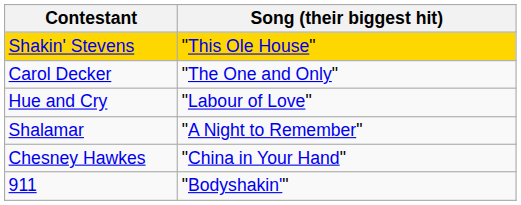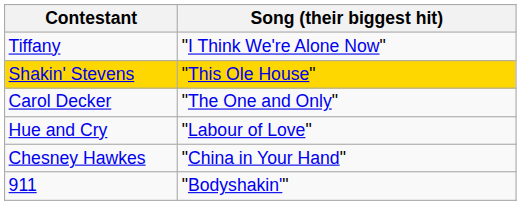 <table class="wikitable">
 <tr>
 <th style="width:150px;">Contestant</th>
 <th style="width:300px;">Song (their biggest hit)</th>
+</tr>
+<tr>
+<td><a href='#'>Tiffany</a></td>
+<td>"<a href='#'>I Think We're Alone Now</a>"</td>
 </tr>
 <tr style="background:gold;">
 <td><a href='#'>Shakin' Stevens</a></td>
 <td>"<a href='#'>This Ole House</a>"</td>
 </tr>
 <tr>
 <td><a href='#'>Carol Decker</a></td>
 <td>"<a href='#'>The One and Only</a>"</td>
 </tr>
 <tr>
 <td><a href='#'>Hue and Cry</a></td>
 <td>"<a href='#'>Labour of Love</a>"</td>
 </tr>
 <tr>
-<td><a href='#'>Shalamar</a></td>
-<td>"<a href='#'>A Night to Remember</a>"</td>
-</tr>
-<tr>
 <td><a href='#'>Chesney Hawkes</a></td>
 <td>"<a href='#'>China in Your Hand</a>"</td>
 </tr>
 <tr>
 <td><a href='#'>911</a></td>
 <td>"<a href='#'>Bodyshakin'</a>"</td>
 </tr>
 </table>
